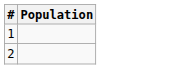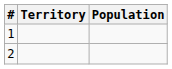 <table class="wikitable sortable">
 <tr>
 <th>#</th>
+<th>Territory</th>
 <th>Population</th>
 </tr>
 <tr>
 <td>1</td>
 <td></td>
+<td></td>
 </tr>
 <tr>
 <td>2</td>
 <td></td>
+<td></td>
 </tr>
 </table>
